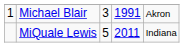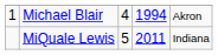 <table class="wikitable">
 <tr>
 </tr>
 <tr>
 <td>1</td>
 <td><a href='#'>Michael Blair</a></td>
-<td>3</td>
-<td><a href='#'>1991</a></td>
+<td>4</td>
+<td><a href='#'>1994</a></td>
 <td style="font-size:80%;">Akron</td>
 </tr>
 <tr>
 <td></td>
 <td><a href='#'>MiQuale Lewis</a></td>
 <td>5</td>
 <td><a href='#'>2011</a></td>
 <td style="font-size:80%;">Indiana</td>
 </tr>
 </table>
